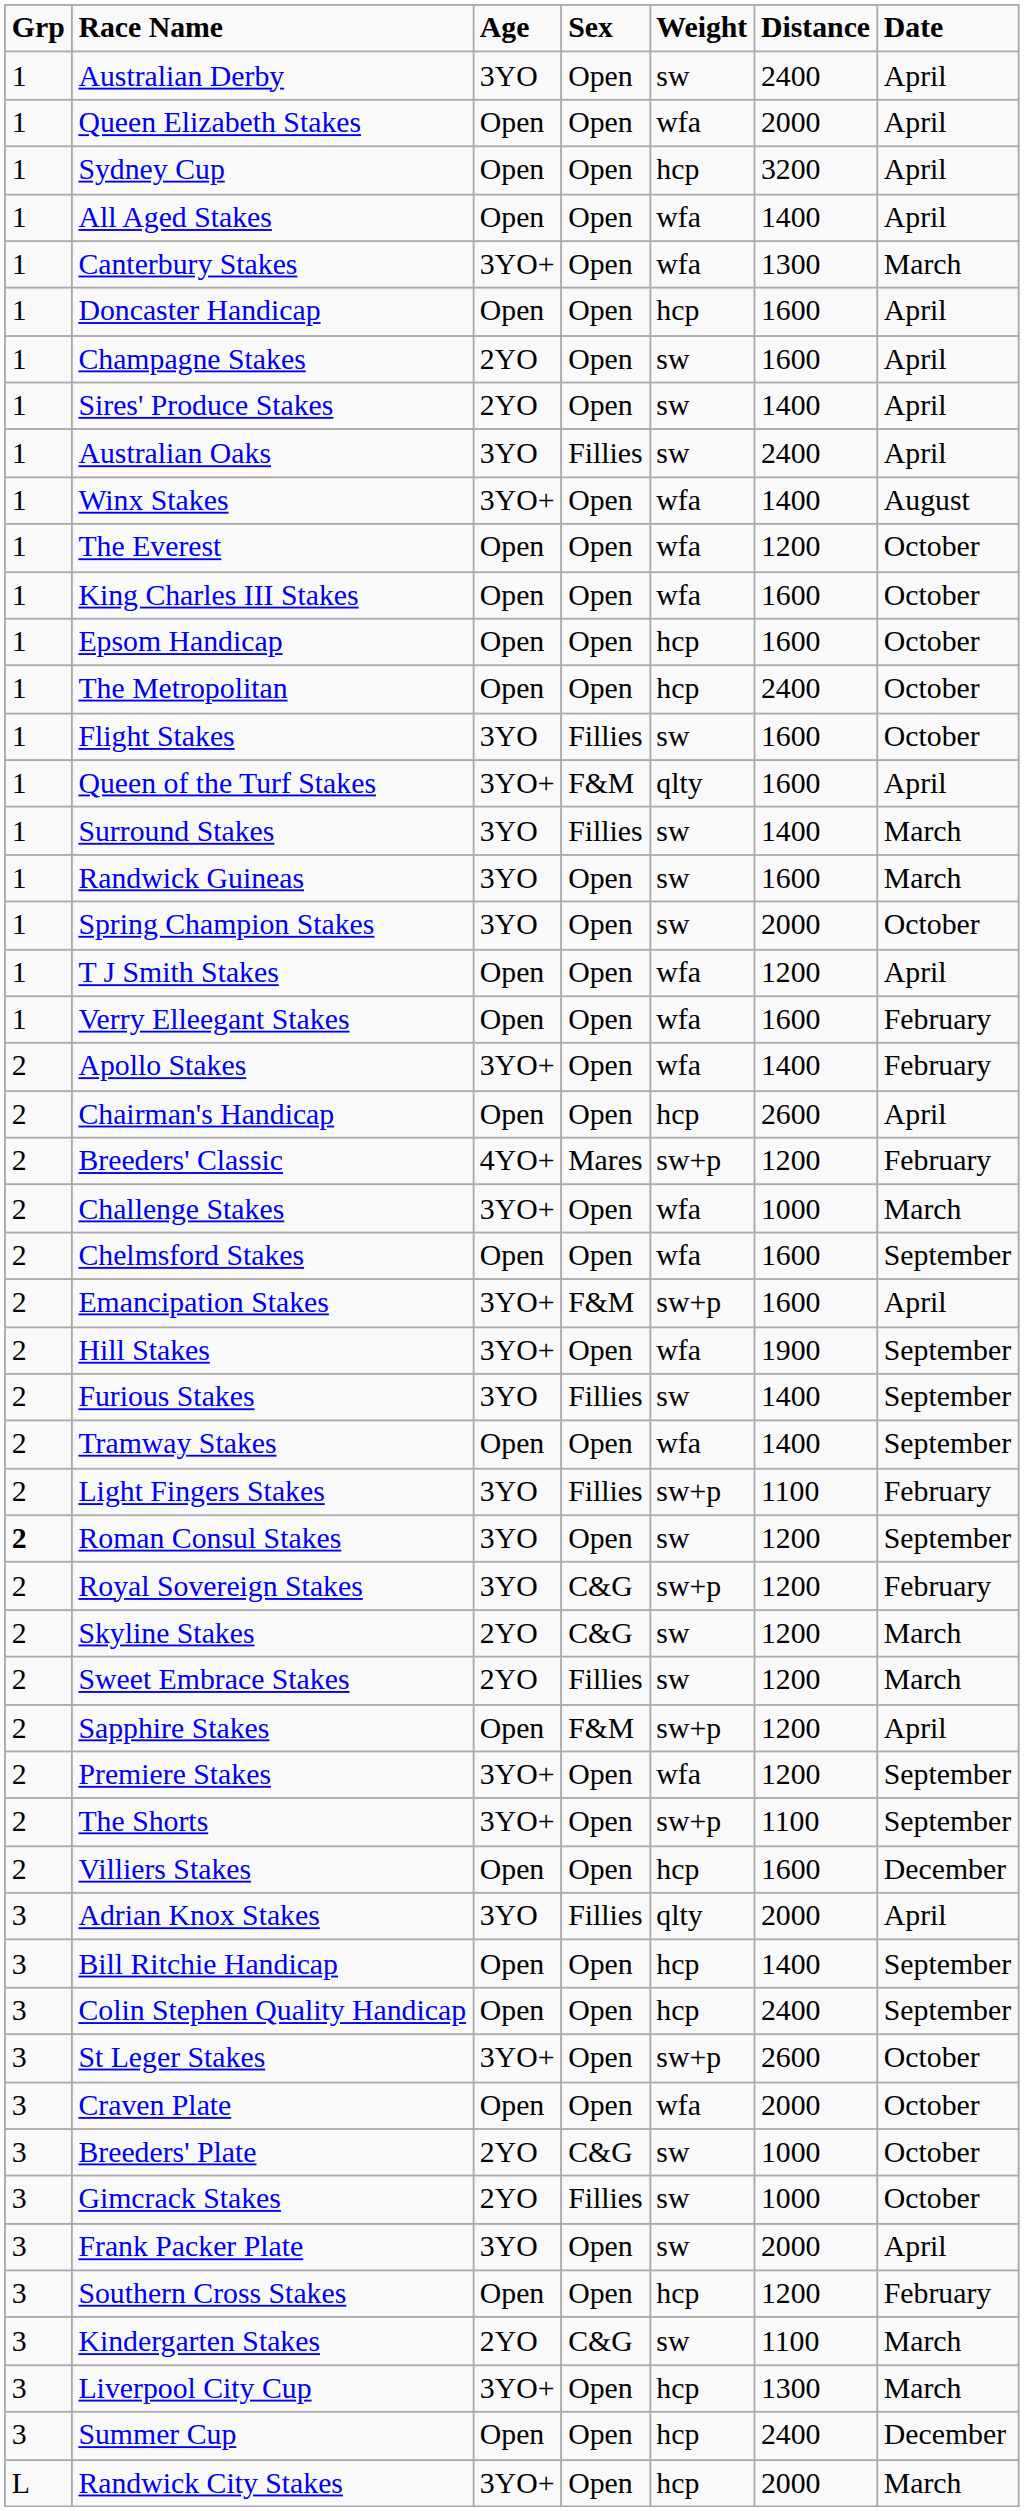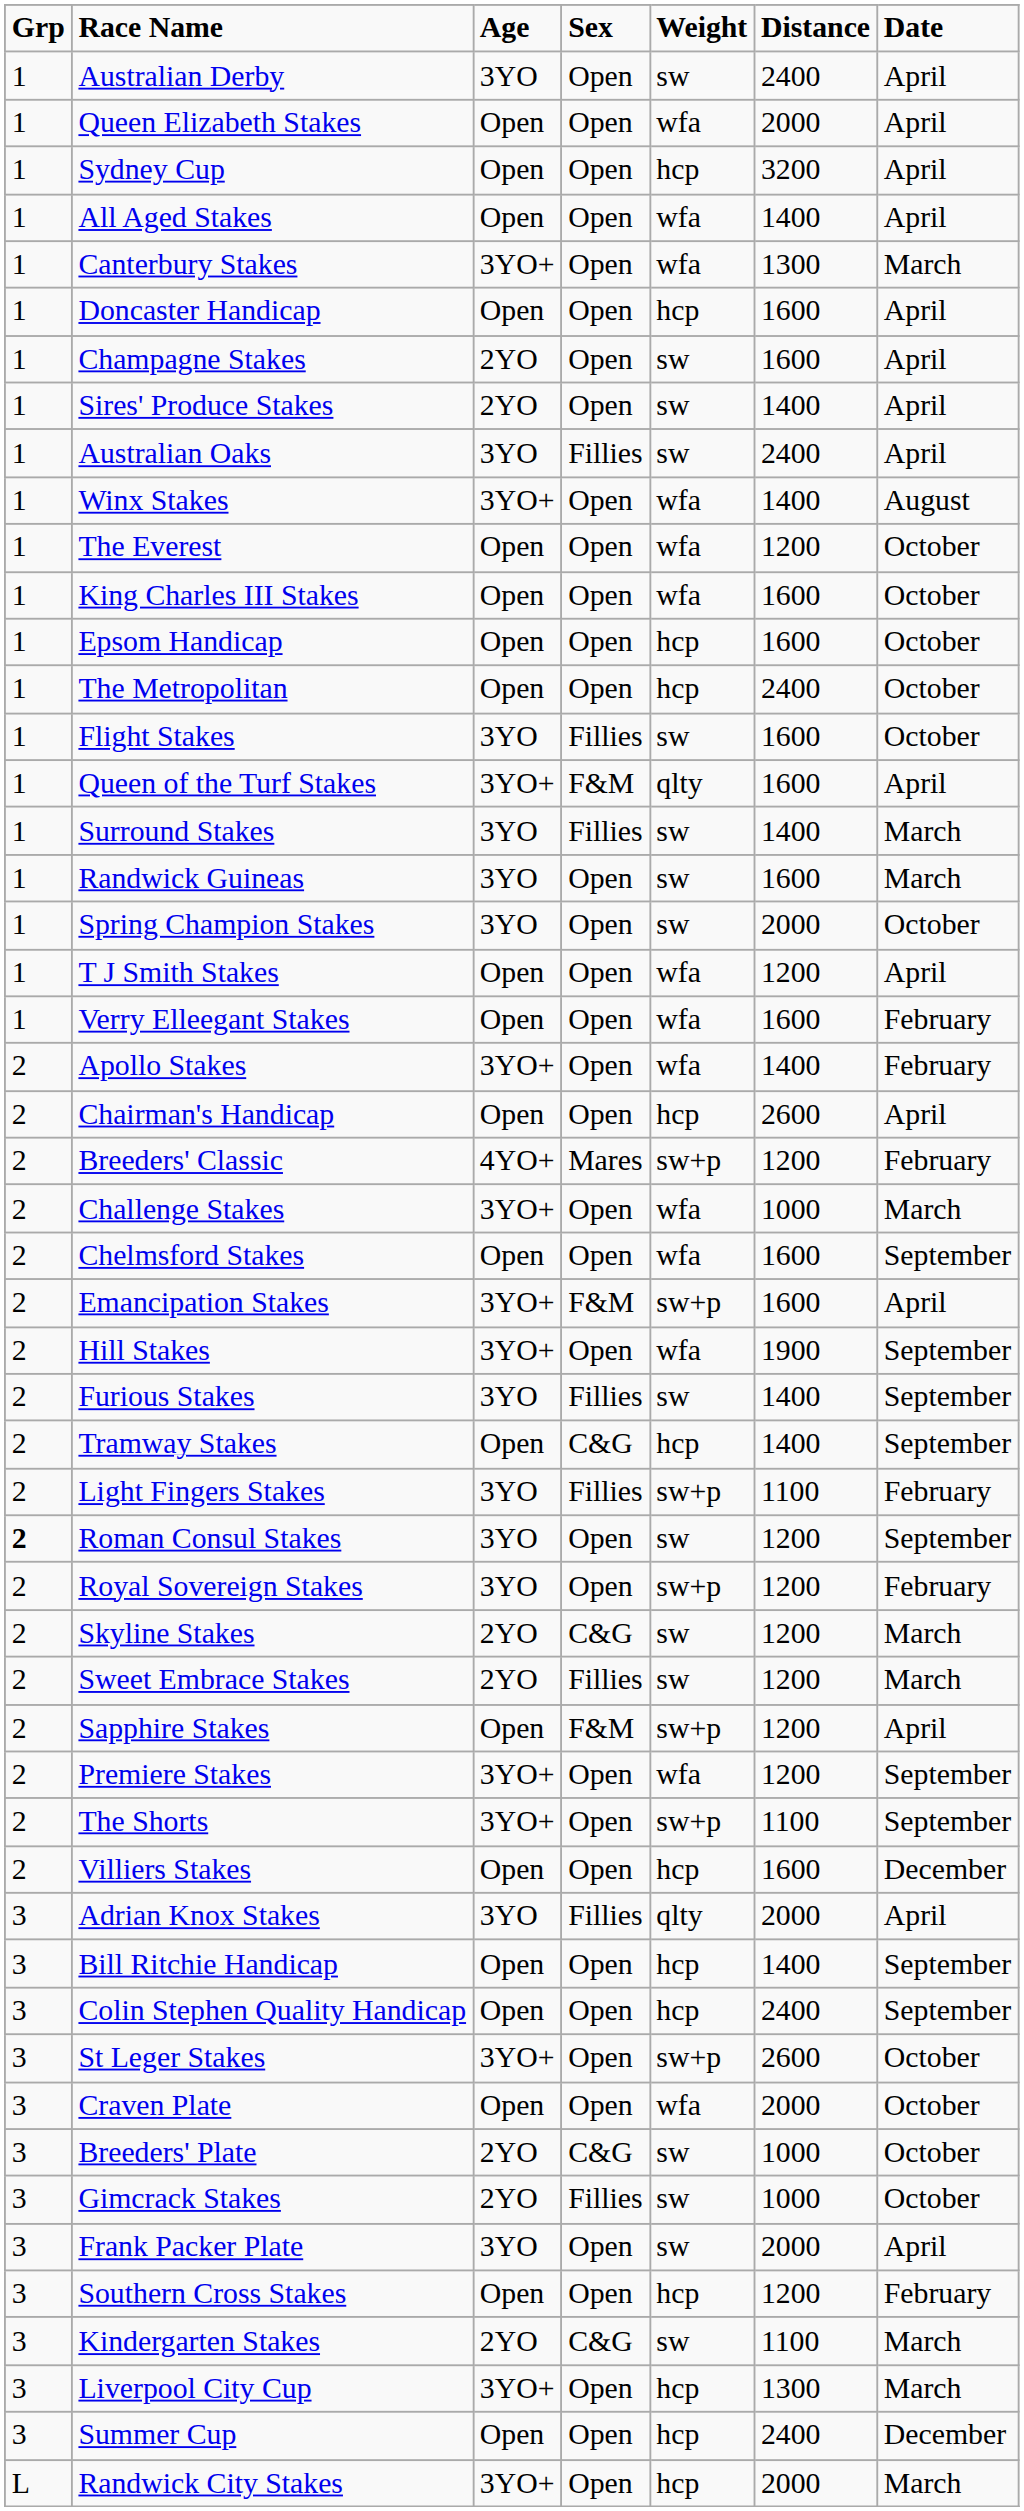 <table class="wikitable">
 <tr>
 <td><strong>Grp</strong></td>
 <td><strong>Race Name</strong></td>
 <td><strong>Age</strong></td>
 <td><strong>Sex</strong></td>
 <td><strong>Weight</strong></td>
 <td><strong>Distance</strong></td>
 <td><strong>Date</strong></td>
 </tr>
 <tr>
 <td>1</td>
 <td><a href='#'>Australian Derby</a></td>
 <td>3YO</td>
 <td>Open</td>
 <td>sw</td>
 <td>2400</td>
 <td>April</td>
 </tr>
 <tr>
 <td>1</td>
 <td><a href='#'>Queen Elizabeth Stakes</a></td>
 <td>Open</td>
 <td>Open</td>
 <td>wfa</td>
 <td>2000</td>
 <td>April</td>
 </tr>
 <tr>
 <td>1</td>
 <td><a href='#'>Sydney Cup</a></td>
 <td>Open</td>
 <td>Open</td>
 <td>hcp</td>
 <td>3200</td>
 <td>April</td>
 </tr>
 <tr>
 <td>1</td>
 <td><a href='#'>All Aged Stakes</a></td>
 <td>Open</td>
 <td>Open</td>
 <td>wfa</td>
 <td>1400</td>
 <td>April</td>
 </tr>
 <tr>
 <td>1</td>
 <td><a href='#'>Canterbury Stakes</a></td>
 <td>3YO+</td>
 <td>Open</td>
 <td>wfa</td>
 <td>1300</td>
 <td>March</td>
 </tr>
 <tr>
 <td>1</td>
 <td><a href='#'>Doncaster Handicap</a></td>
 <td>Open</td>
 <td>Open</td>
 <td>hcp</td>
 <td>1600</td>
 <td>April</td>
 </tr>
 <tr>
 <td>1</td>
 <td><a href='#'>Champagne Stakes</a></td>
 <td>2YO</td>
 <td>Open</td>
 <td>sw</td>
 <td>1600</td>
 <td>April</td>
 </tr>
 <tr>
 <td>1</td>
 <td><a href='#'>Sires' Produce Stakes</a></td>
 <td>2YO</td>
 <td>Open</td>
 <td>sw</td>
 <td>1400</td>
 <td>April</td>
 </tr>
 <tr>
 <td>1</td>
 <td><a href='#'>Australian Oaks</a></td>
 <td>3YO</td>
 <td>Fillies</td>
 <td>sw</td>
 <td>2400</td>
 <td>April</td>
 </tr>
 <tr>
 <td>1</td>
 <td><a href='#'>Winx Stakes</a></td>
 <td>3YO+</td>
 <td>Open</td>
 <td>wfa</td>
 <td>1400</td>
 <td>August</td>
 </tr>
 <tr>
 <td>1</td>
 <td><a href='#'>The Everest</a></td>
 <td>Open</td>
 <td>Open</td>
 <td>wfa</td>
 <td>1200</td>
 <td>October</td>
 </tr>
 <tr>
 <td>1</td>
 <td><a href='#'>King Charles III Stakes</a></td>
 <td>Open</td>
 <td>Open</td>
 <td>wfa</td>
 <td>1600</td>
 <td>October</td>
 </tr>
 <tr>
 <td>1</td>
 <td><a href='#'>Epsom Handicap</a></td>
 <td>Open</td>
 <td>Open</td>
 <td>hcp</td>
 <td>1600</td>
 <td>October</td>
 </tr>
 <tr>
 <td>1</td>
 <td><a href='#'>The Metropolitan</a></td>
 <td>Open</td>
 <td>Open</td>
 <td>hcp</td>
 <td>2400</td>
 <td>October</td>
 </tr>
 <tr>
 <td>1</td>
 <td><a href='#'>Flight Stakes</a></td>
 <td>3YO</td>
 <td>Fillies</td>
 <td>sw</td>
 <td>1600</td>
 <td>October</td>
 </tr>
 <tr>
 <td>1</td>
 <td><a href='#'>Queen of the Turf Stakes</a></td>
 <td>3YO+</td>
 <td>F&M</td>
 <td>qlty</td>
 <td>1600</td>
 <td>April</td>
 </tr>
 <tr>
 <td>1</td>
 <td><a href='#'>Surround Stakes</a></td>
 <td>3YO</td>
 <td>Fillies</td>
 <td>sw</td>
 <td>1400</td>
 <td>March</td>
 </tr>
 <tr>
 <td>1</td>
 <td><a href='#'>Randwick Guineas</a></td>
 <td>3YO</td>
 <td>Open</td>
 <td>sw</td>
 <td>1600</td>
 <td>March</td>
 </tr>
 <tr>
 <td>1</td>
 <td><a href='#'>Spring Champion Stakes</a></td>
 <td>3YO</td>
 <td>Open</td>
 <td>sw</td>
 <td>2000</td>
 <td>October</td>
 </tr>
 <tr>
 <td>1</td>
 <td><a href='#'>T J Smith Stakes</a></td>
 <td>Open</td>
 <td>Open</td>
 <td>wfa</td>
 <td>1200</td>
 <td>April</td>
 </tr>
 <tr>
 <td>1</td>
 <td><a href='#'>Verry Elleegant Stakes</a></td>
 <td>Open</td>
 <td>Open</td>
 <td>wfa</td>
 <td>1600</td>
 <td>February</td>
 </tr>
 <tr>
 <td>2</td>
 <td><a href='#'>Apollo Stakes</a></td>
 <td>3YO+</td>
 <td>Open</td>
 <td>wfa</td>
 <td>1400</td>
 <td>February</td>
 </tr>
 <tr>
 <td>2</td>
 <td><a href='#'>Chairman's Handicap</a></td>
 <td>Open</td>
 <td>Open</td>
 <td>hcp</td>
 <td>2600</td>
 <td>April</td>
 </tr>
 <tr>
 <td>2</td>
 <td><a href='#'>Breeders' Classic</a></td>
 <td>4YO+</td>
 <td>Mares</td>
 <td>sw+p</td>
 <td>1200</td>
 <td>February</td>
 </tr>
 <tr>
 <td>2</td>
 <td><a href='#'>Challenge Stakes</a></td>
 <td>3YO+</td>
 <td>Open</td>
 <td>wfa</td>
 <td>1000</td>
 <td>March</td>
 </tr>
 <tr>
 <td>2</td>
 <td><a href='#'>Chelmsford Stakes</a></td>
 <td>Open</td>
 <td>Open</td>
 <td>wfa</td>
 <td>1600</td>
 <td>September</td>
 </tr>
 <tr>
 <td>2</td>
 <td><a href='#'>Emancipation Stakes</a></td>
 <td>3YO+</td>
 <td>F&M</td>
 <td>sw+p</td>
 <td>1600</td>
 <td>April</td>
 </tr>
 <tr>
 <td>2</td>
 <td><a href='#'>Hill Stakes</a></td>
 <td>3YO+</td>
 <td>Open</td>
 <td>wfa</td>
 <td>1900</td>
 <td>September</td>
 </tr>
 <tr>
 <td>2</td>
 <td><a href='#'>Furious Stakes</a></td>
 <td>3YO</td>
 <td>Fillies</td>
 <td>sw</td>
 <td>1400</td>
 <td>September</td>
 </tr>
 <tr>
 <td>2</td>
 <td><a href='#'>Tramway Stakes</a></td>
 <td>Open</td>
-<td>Open</td>
-<td>wfa</td>
+<td>C&G</td>
+<td>hcp</td>
 <td>1400</td>
 <td>September</td>
 </tr>
 <tr>
 <td>2</td>
 <td><a href='#'>Light Fingers Stakes</a></td>
 <td>3YO</td>
 <td>Fillies</td>
 <td>sw+p</td>
 <td>1100</td>
 <td>February</td>
 </tr>
 <tr>
 <td><strong>2</strong></td>
 <td><a href='#'>Roman Consul Stakes</a></td>
 <td>3YO</td>
 <td>Open</td>
 <td>sw</td>
 <td>1200</td>
 <td>September</td>
 </tr>
 <tr>
 <td>2</td>
 <td><a href='#'>Royal Sovereign Stakes</a></td>
 <td>3YO</td>
-<td>C&G</td>
+<td>Open</td>
 <td>sw+p</td>
 <td>1200</td>
 <td>February</td>
 </tr>
 <tr>
 <td>2</td>
 <td><a href='#'>Skyline Stakes</a></td>
 <td>2YO</td>
 <td>C&G</td>
 <td>sw</td>
 <td>1200</td>
 <td>March</td>
 </tr>
 <tr>
 <td>2</td>
 <td><a href='#'>Sweet Embrace Stakes</a></td>
 <td>2YO</td>
 <td>Fillies</td>
 <td>sw</td>
 <td>1200</td>
 <td>March</td>
 </tr>
 <tr>
 <td>2</td>
 <td><a href='#'>Sapphire Stakes</a></td>
 <td>Open</td>
 <td>F&M</td>
 <td>sw+p</td>
 <td>1200</td>
 <td>April</td>
 </tr>
 <tr>
 <td>2</td>
 <td><a href='#'>Premiere Stakes</a></td>
 <td>3YO+</td>
 <td>Open</td>
 <td>wfa</td>
 <td>1200</td>
 <td>September</td>
 </tr>
 <tr>
 <td>2</td>
 <td><a href='#'>The Shorts</a></td>
 <td>3YO+</td>
 <td>Open</td>
 <td>sw+p</td>
 <td>1100</td>
 <td>September</td>
 </tr>
 <tr>
 <td>2</td>
 <td><a href='#'>Villiers Stakes</a></td>
 <td>Open</td>
 <td>Open</td>
 <td>hcp</td>
 <td>1600</td>
 <td>December</td>
 </tr>
 <tr>
 <td>3</td>
 <td><a href='#'>Adrian Knox Stakes</a></td>
 <td>3YO</td>
 <td>Fillies</td>
 <td>qlty</td>
 <td>2000</td>
 <td>April</td>
 </tr>
 <tr>
 <td>3</td>
 <td><a href='#'>Bill Ritchie Handicap</a></td>
 <td>Open</td>
 <td>Open</td>
 <td>hcp</td>
 <td>1400</td>
 <td>September</td>
 </tr>
 <tr>
 <td>3</td>
 <td><a href='#'>Colin Stephen Quality Handicap</a></td>
 <td>Open</td>
 <td>Open</td>
 <td>hcp</td>
 <td>2400</td>
 <td>September</td>
 </tr>
 <tr>
 <td>3</td>
 <td><a href='#'>St Leger Stakes</a></td>
 <td>3YO+</td>
 <td>Open</td>
 <td>sw+p</td>
 <td>2600</td>
 <td>October</td>
 </tr>
 <tr>
 <td>3</td>
 <td><a href='#'>Craven Plate</a></td>
 <td>Open</td>
 <td>Open</td>
 <td>wfa</td>
 <td>2000</td>
 <td>October</td>
 </tr>
 <tr>
 <td>3</td>
 <td><a href='#'>Breeders' Plate</a></td>
 <td>2YO</td>
 <td>C&G</td>
 <td>sw</td>
 <td>1000</td>
 <td>October</td>
 </tr>
 <tr>
 <td>3</td>
 <td><a href='#'>Gimcrack Stakes</a></td>
 <td>2YO</td>
 <td>Fillies</td>
 <td>sw</td>
 <td>1000</td>
 <td>October</td>
 </tr>
 <tr>
 <td>3</td>
 <td><a href='#'>Frank Packer Plate</a></td>
 <td>3YO</td>
 <td>Open</td>
 <td>sw</td>
 <td>2000</td>
 <td>April</td>
 </tr>
 <tr>
 <td>3</td>
 <td><a href='#'>Southern Cross Stakes</a></td>
 <td>Open</td>
 <td>Open</td>
 <td>hcp</td>
 <td>1200</td>
 <td>February</td>
 </tr>
 <tr>
 <td>3</td>
 <td><a href='#'>Kindergarten Stakes</a></td>
 <td>2YO</td>
 <td>C&G</td>
 <td>sw</td>
 <td>1100</td>
 <td>March</td>
 </tr>
 <tr>
 <td>3</td>
 <td><a href='#'>Liverpool City Cup</a></td>
 <td>3YO+</td>
 <td>Open</td>
 <td>hcp</td>
 <td>1300</td>
 <td>March</td>
 </tr>
 <tr>
 <td>3</td>
 <td><a href='#'>Summer Cup</a></td>
 <td>Open</td>
 <td>Open</td>
 <td>hcp</td>
 <td>2400</td>
 <td>December</td>
 </tr>
 <tr>
 <td>L</td>
 <td><a href='#'>Randwick City Stakes</a></td>
 <td>3YO+</td>
 <td>Open</td>
 <td>hcp</td>
 <td>2000</td>
 <td>March</td>
 </tr>
 <tr>
 </tr>
 </table>
